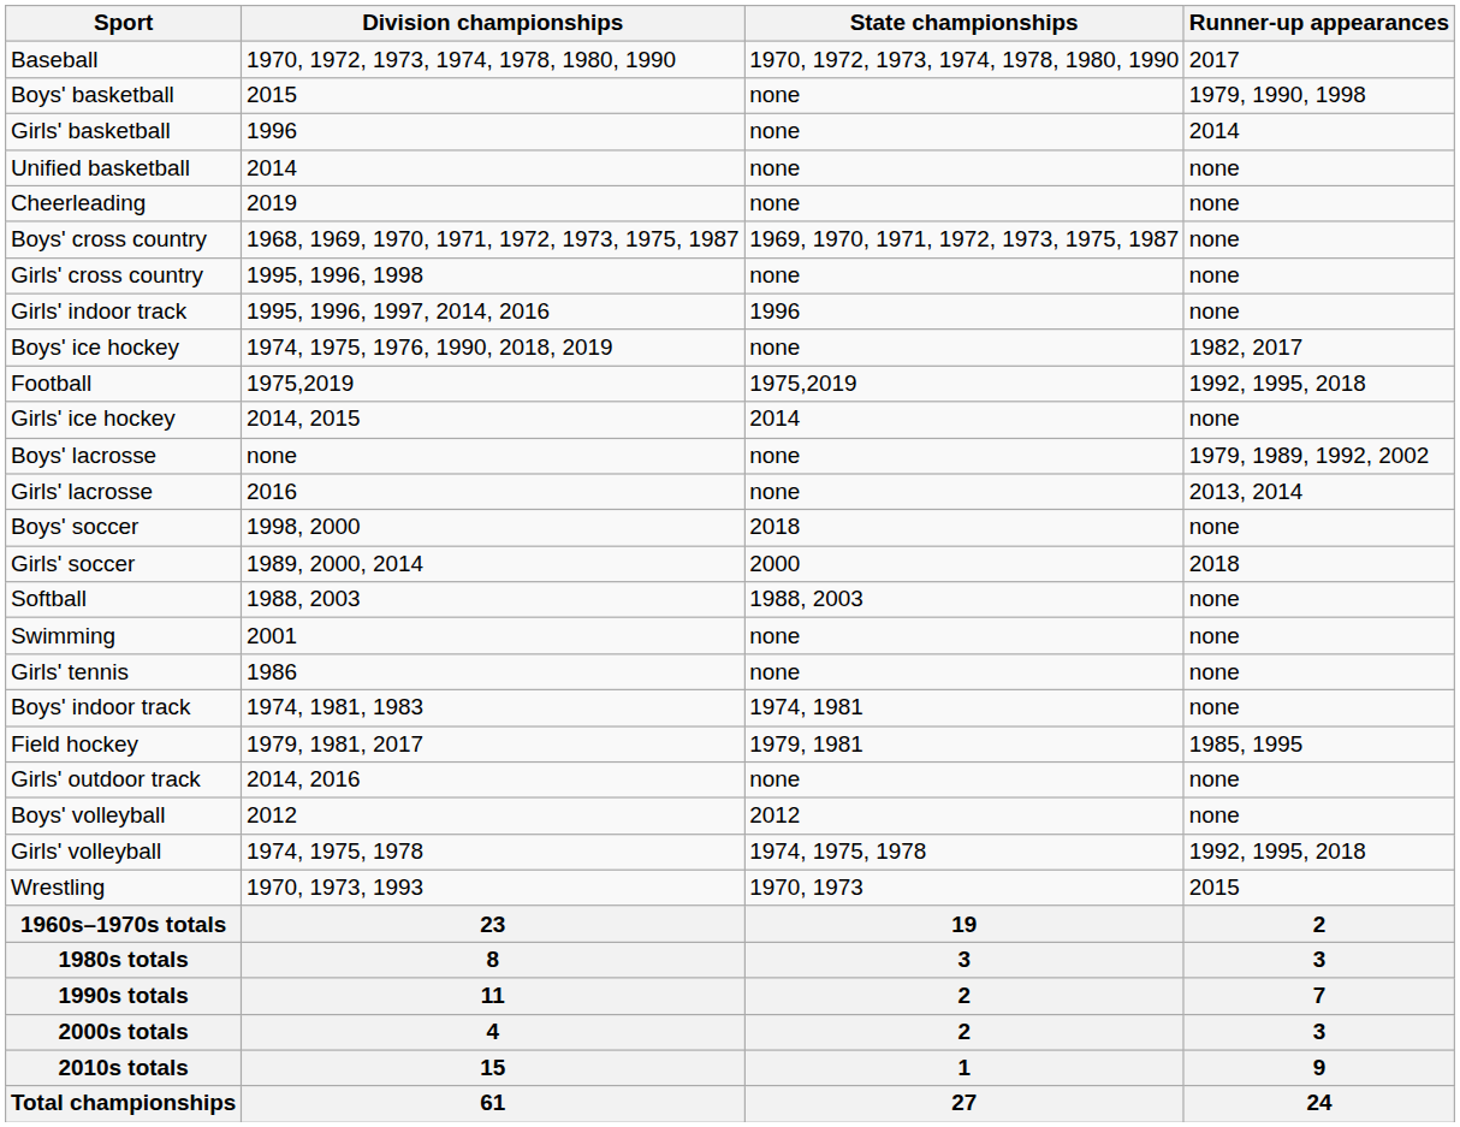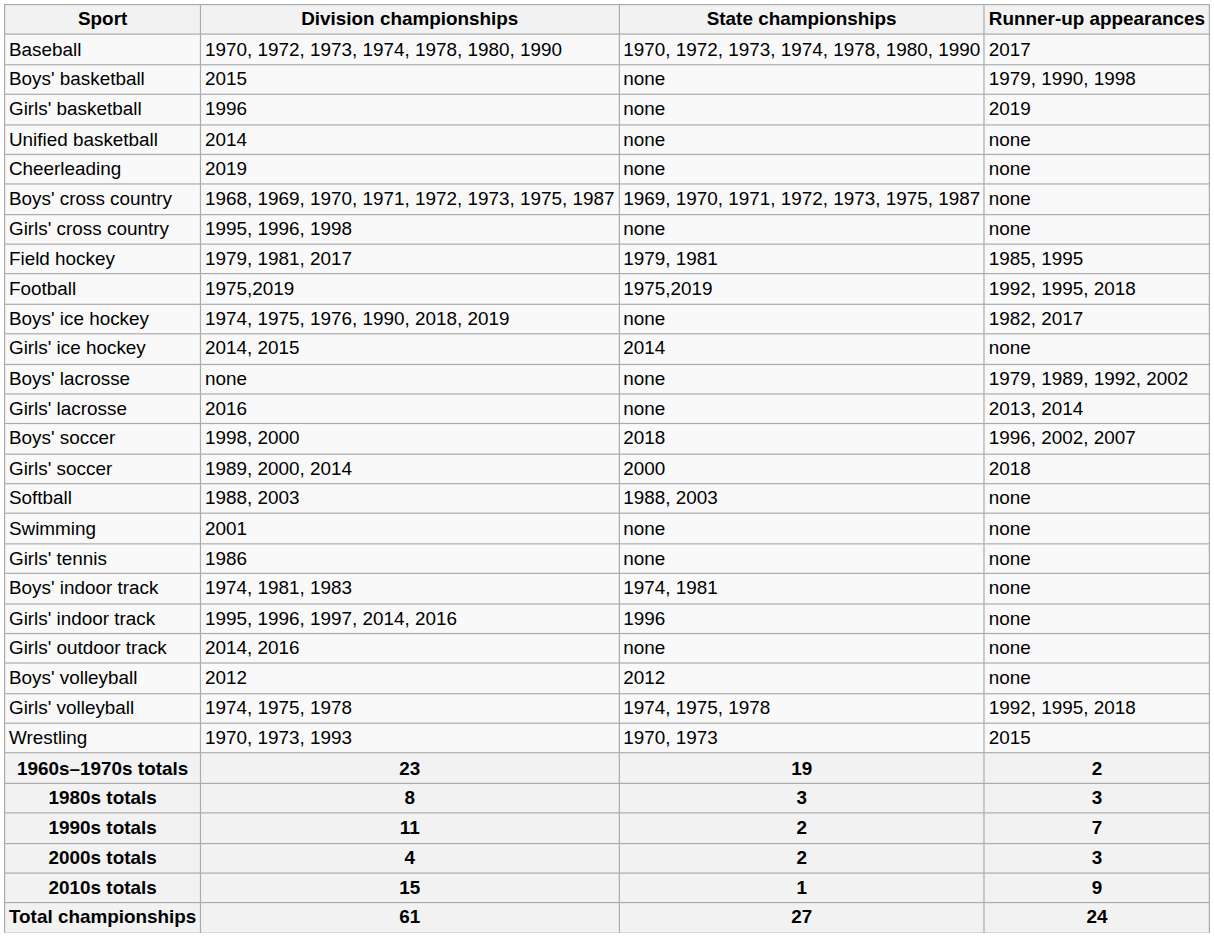 <table class="wikitable sortable">
 <tr>
 <th>Sport</th>
 <th>Division championships</th>
 <th>State championships</th>
 <th>Runner-up appearances</th>
 </tr>
 <tr>
 <td>Baseball</td>
 <td>1970, 1972, 1973, 1974, 1978, 1980, 1990</td>
 <td>1970, 1972, 1973, 1974, 1978, 1980, 1990</td>
 <td>2017</td>
 </tr>
 <tr>
 <td>Boys' basketball</td>
 <td>2015</td>
 <td>none</td>
 <td>1979, 1990, 1998</td>
 </tr>
 <tr>
 <td>Girls' basketball</td>
 <td>1996</td>
 <td>none</td>
-<td>2014</td>
+<td>2019</td>
 </tr>
 <tr>
 <td>Unified basketball</td>
 <td>2014</td>
 <td>none</td>
 <td>none</td>
 </tr>
 <tr>
 <td>Cheerleading</td>
 <td>2019</td>
 <td>none</td>
 <td>none</td>
 </tr>
 <tr>
 <td>Boys' cross country </td>
 <td>1968, 1969, 1970, 1971, 1972, 1973, 1975, 1987</td>
 <td>1969, 1970, 1971, 1972, 1973, 1975, 1987</td>
 <td>none</td>
 </tr>
 <tr>
 <td>Girls' cross country</td>
 <td>1995, 1996, 1998</td>
 <td>none</td>
 <td>none</td>
 </tr>
 <tr>
-<td>Girls' indoor track</td>
-<td>1995, 1996, 1997, 2014, 2016</td>
-<td>1996</td>
-<td>none</td>
+<td>Field hockey</td>
+<td>1979, 1981, 2017</td>
+<td>1979, 1981</td>
+<td>1985, 1995</td>
+</tr>
+<tr>
+<td>Football</td>
+<td>1975,2019</td>
+<td>1975,2019</td>
+<td>1992, 1995, 2018</td>
 </tr>
 <tr>
 <td>Boys' ice hockey</td>
 <td>1974, 1975, 1976, 1990, 2018, 2019</td>
 <td>none</td>
 <td>1982, 2017</td>
-</tr>
-<tr>
-<td>Football</td>
-<td>1975,2019</td>
-<td>1975,2019</td>
-<td>1992, 1995, 2018</td>
 </tr>
 <tr>
 <td>Girls' ice hockey</td>
 <td>2014, 2015</td>
 <td>2014</td>
 <td>none</td>
 </tr>
 <tr>
 <td>Boys' lacrosse</td>
 <td>none</td>
 <td>none</td>
 <td>1979, 1989, 1992, 2002</td>
 </tr>
 <tr>
 <td>Girls' lacrosse</td>
 <td>2016</td>
 <td>none</td>
 <td>2013, 2014</td>
 </tr>
 <tr>
 <td>Boys' soccer</td>
 <td>1998, 2000</td>
 <td>2018</td>
-<td>none</td>
+<td>1996, 2002, 2007</td>
 </tr>
 <tr>
 <td>Girls' soccer</td>
 <td>1989, 2000, 2014</td>
 <td>2000</td>
 <td>2018</td>
 </tr>
 <tr>
 <td>Softball</td>
 <td>1988, 2003</td>
 <td>1988, 2003</td>
 <td>none</td>
 </tr>
 <tr>
 <td>Swimming</td>
 <td>2001</td>
 <td>none</td>
 <td>none</td>
 </tr>
 <tr>
 <td>Girls' tennis</td>
 <td>1986</td>
 <td>none</td>
 <td>none</td>
 </tr>
 <tr>
 <td>Boys' indoor track</td>
 <td>1974, 1981, 1983</td>
 <td>1974, 1981</td>
 <td>none</td>
 </tr>
 <tr>
-<td>Field hockey</td>
-<td>1979, 1981, 2017</td>
-<td>1979, 1981</td>
-<td>1985, 1995</td>
+<td>Girls' indoor track</td>
+<td>1995, 1996, 1997, 2014, 2016</td>
+<td>1996</td>
+<td>none</td>
 </tr>
 <tr>
 <td>Girls' outdoor track</td>
 <td>2014, 2016</td>
 <td>none</td>
 <td>none</td>
 </tr>
 <tr>
 <td>Boys' volleyball</td>
 <td>2012</td>
 <td>2012</td>
 <td>none</td>
 </tr>
 <tr>
 <td>Girls' volleyball</td>
 <td>1974, 1975, 1978</td>
 <td>1974, 1975, 1978</td>
 <td>1992, 1995, 2018</td>
 </tr>
 <tr>
 <td>Wrestling</td>
 <td>1970, 1973, 1993</td>
 <td>1970, 1973</td>
 <td>2015</td>
 </tr>
 <tr>
 <th>1960s–1970s totals</th>
 <th>23</th>
 <th>19</th>
 <th>2</th>
 </tr>
 <tr>
 <th>1980s totals</th>
 <th>8</th>
 <th>3</th>
 <th>3</th>
 </tr>
 <tr>
 <th>1990s totals</th>
 <th>11</th>
 <th>2</th>
 <th>7</th>
 </tr>
 <tr>
 <th>2000s totals</th>
 <th>4</th>
 <th>2</th>
 <th>3</th>
 </tr>
 <tr>
 <th>2010s totals</th>
 <th>15</th>
 <th>1</th>
 <th>9</th>
 </tr>
 <tr>
 <th>Total championships</th>
 <th>61</th>
 <th>27</th>
 <th>24</th>
 </tr>
 </table>
